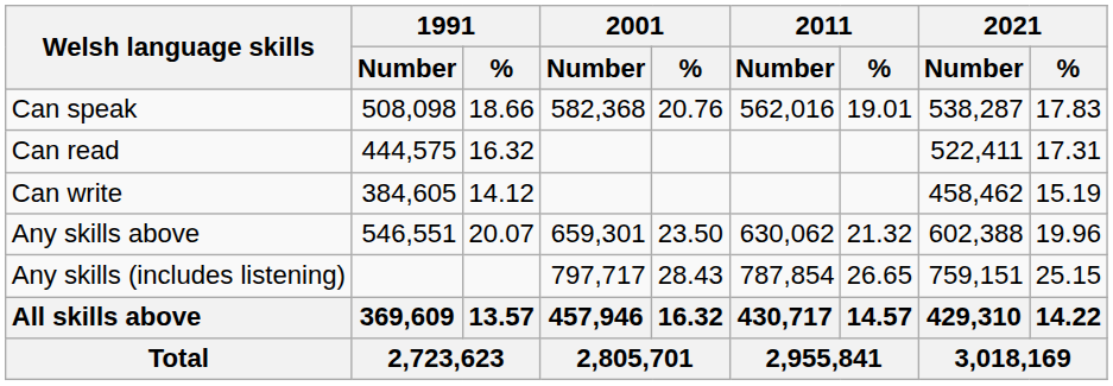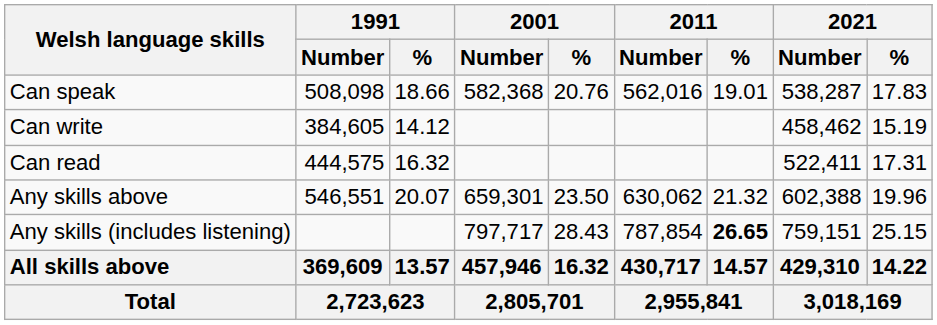 <table class="wikitable sortable" style="text-align:right">
 <tr>
 <th rowspan="2">Welsh language skills</th>
 <th colspan="2">1991</th>
 <th colspan="2">2001</th>
 <th colspan="2">2011</th>
 <th colspan="2">2021</th>
 </tr>
 <tr>
 <th>Number</th>
 <th>%</th>
 <th>Number</th>
 <th>%</th>
 <th>Number</th>
 <th>%</th>
 <th>Number</th>
 <th>%</th>
 </tr>
 <tr>
 <td style="text-align:left">Can speak</td>
 <td>508,098</td>
 <td>18.66</td>
 <td>582,368</td>
 <td>20.76</td>
 <td>562,016</td>
 <td>19.01</td>
 <td>538,287</td>
 <td>17.83</td>
 </tr>
 <tr>
+<td style="text-align:left">Can write</td>
+<td>384,605</td>
+<td>14.12</td>
+<td></td>
+<td></td>
+<td></td>
+<td></td>
+<td>458,462</td>
+<td>15.19</td>
+</tr>
+<tr>
 <td style="text-align:left">Can read</td>
 <td>444,575</td>
 <td>16.32</td>
 <td></td>
 <td></td>
 <td></td>
 <td></td>
 <td>522,411</td>
 <td>17.31</td>
-</tr>
-<tr>
-<td style="text-align:left">Can write</td>
-<td>384,605</td>
-<td>14.12</td>
-<td></td>
-<td></td>
-<td></td>
-<td></td>
-<td>458,462</td>
-<td>15.19</td>
 </tr>
 <tr>
 <td style="text-align:left">Any skills above</td>
 <td>546,551</td>
 <td>20.07</td>
 <td>659,301</td>
 <td>23.50</td>
 <td>630,062</td>
 <td>21.32</td>
 <td>602,388</td>
 <td>19.96</td>
 </tr>
 <tr>
 <td>Any skills (includes listening)</td>
 <td></td>
 <td></td>
 <td>797,717</td>
 <td>28.43</td>
 <td>787,854</td>
-<td>26.65</td>
+<td><strong>26.65</strong></td>
 <td>759,151</td>
 <td>25.15</td>
 </tr>
 <tr>
 <th style="text-align:left">All skills above</th>
 <th>369,609</th>
 <th>13.57</th>
 <th>457,946</th>
 <th>16.32</th>
 <th>430,717</th>
 <th>14.57</th>
 <th>429,310</th>
 <th>14.22</th>
 </tr>
 <tr>
 <th>Total</th>
 <th colspan="2">2,723,623</th>
 <th colspan="2">2,805,701</th>
 <th colspan="2">2,955,841</th>
 <th colspan="2">3,018,169</th>
 </tr>
 </table>
